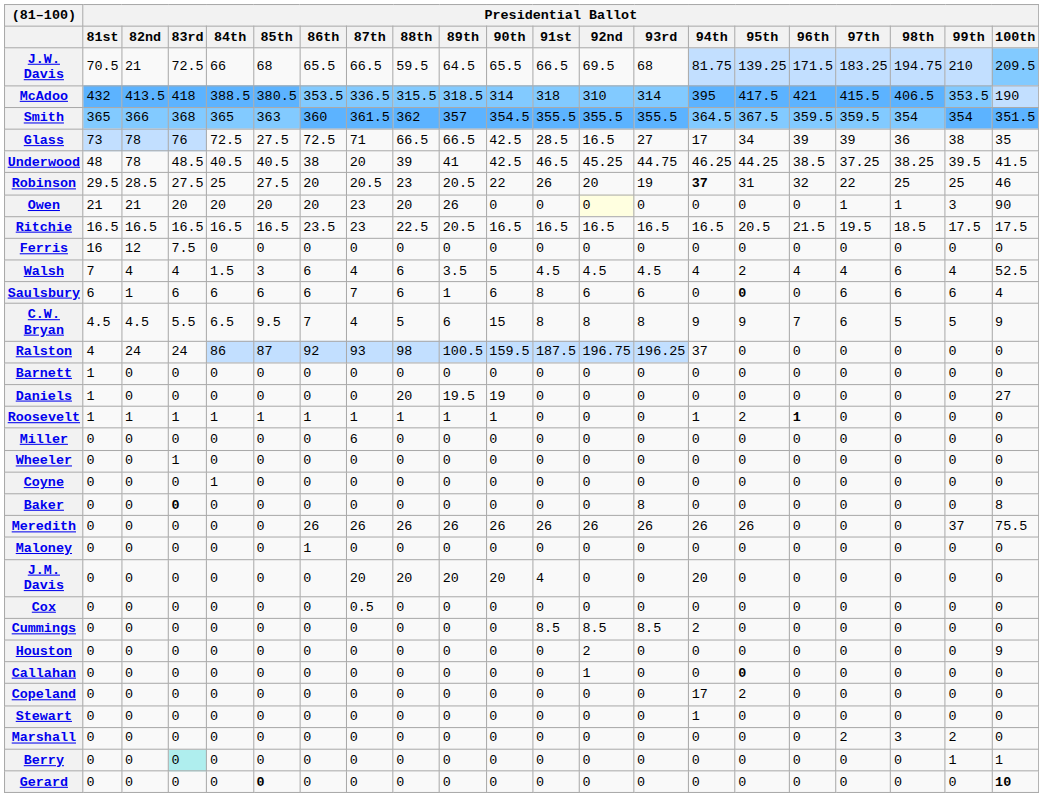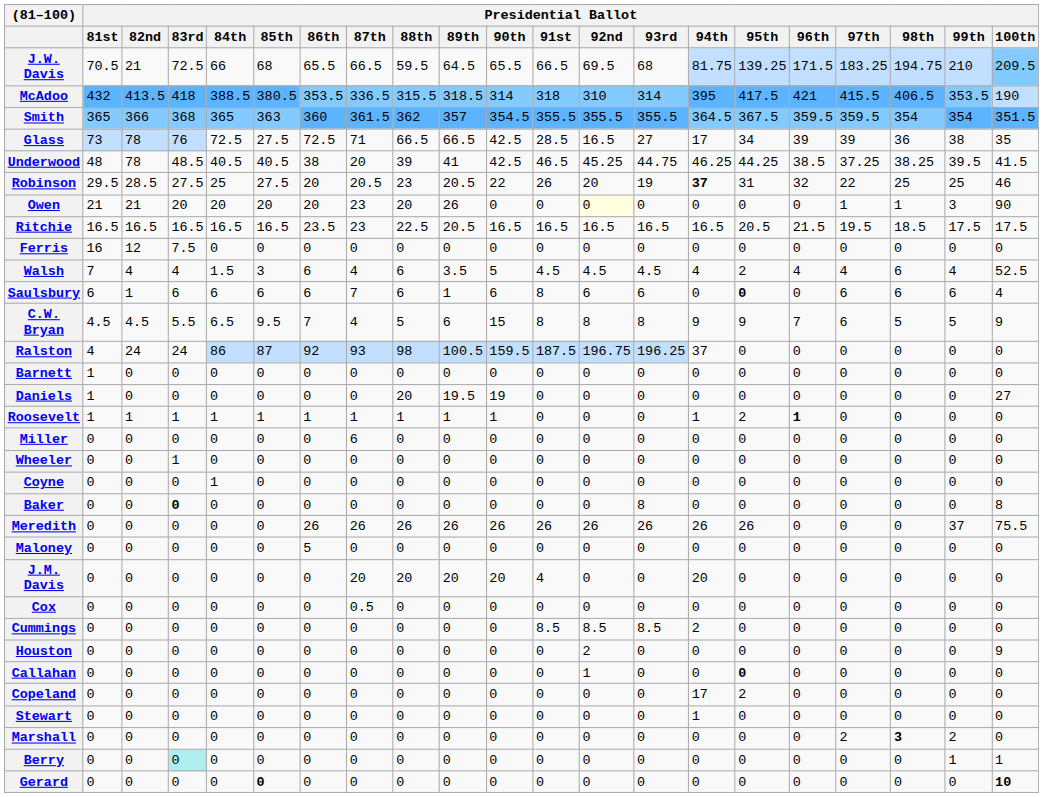 <table class="wikitable collapsible collapsed">
 <tr>
 <th>(81–100)</th>
 <th style="text-align:center" colspan="25"><strong>Presidential Ballot</strong></th>
 </tr>
 <tr>
 <th></th>
 <th>81st</th>
 <th>82nd</th>
 <th>83rd</th>
 <th>84th</th>
 <th>85th</th>
 <th>86th</th>
 <th>87th</th>
 <th>88th</th>
 <th>89th</th>
 <th>90th</th>
 <th>91st</th>
 <th>92nd</th>
 <th>93rd</th>
 <th>94th</th>
 <th>95th</th>
 <th>96th</th>
 <th>97th</th>
 <th>98th</th>
 <th>99th</th>
 <th>100th</th>
 </tr>
 <tr>
 <th><a href='#'>J.W. Davis</a></th>
 <td>70.5</td>
 <td>21</td>
 <td>72.5</td>
 <td>66</td>
 <td>68</td>
 <td>65.5</td>
 <td>66.5</td>
 <td>59.5</td>
 <td>64.5</td>
 <td>65.5</td>
 <td>66.5</td>
 <td>69.5</td>
 <td>68</td>
 <td style="background:#c2dfff;">81.75</td>
 <td style="background:#c2dfff;">139.25</td>
 <td style="background:#c2dfff;">171.5</td>
 <td style="background:#c2dfff;">183.25</td>
 <td style="background:#c2dfff;">194.75</td>
 <td style="background:#c2dfff;">210</td>
 <td style="background:#82caff;">209.5</td>
 </tr>
 <tr>
 <th><a href='#'>McAdoo</a></th>
 <td style="background:#5cb3ff;">432</td>
 <td style="background:#5cb3ff;">413.5</td>
 <td style="background:#5cb3ff;">418</td>
 <td style="background:#5cb3ff;">388.5</td>
 <td style="background:#5cb3ff;">380.5</td>
 <td style="background:#82caff;">353.5</td>
 <td style="background:#82caff;">336.5</td>
 <td style="background:#82caff;">315.5</td>
 <td style="background:#82caff;">318.5</td>
 <td style="background:#82caff;">314</td>
 <td style="background:#82caff;">318</td>
 <td style="background:#82caff;">310</td>
 <td style="background:#82caff;">314</td>
 <td style="background:#5cb3ff;">395</td>
 <td style="background:#5cb3ff;">417.5</td>
 <td style="background:#5cb3ff;">421</td>
 <td style="background:#5cb3ff;">415.5</td>
 <td style="background:#5cb3ff;">406.5</td>
 <td style="background:#82caff;">353.5</td>
 <td style="background:#c2dfff;">190</td>
 </tr>
 <tr>
 <th><a href='#'>Smith</a></th>
 <td style="background:#82caff;">365</td>
 <td style="background:#82caff;">366</td>
 <td style="background:#82caff;">368</td>
 <td style="background:#82caff;">365</td>
 <td style="background:#82caff;">363</td>
 <td style="background:#5cb3ff;">360</td>
 <td style="background:#5cb3ff;">361.5</td>
 <td style="background:#5cb3ff;">362</td>
 <td style="background:#5cb3ff;">357</td>
 <td style="background:#5cb3ff;">354.5</td>
 <td style="background:#5cb3ff;">355.5</td>
 <td style="background:#5cb3ff;">355.5</td>
 <td style="background:#5cb3ff;">355.5</td>
 <td style="background:#82caff;">364.5</td>
 <td style="background:#82caff;">367.5</td>
 <td style="background:#82caff;">359.5</td>
 <td style="background:#82caff;">359.5</td>
 <td style="background:#82caff;">354</td>
 <td style="background:#5cb3ff;">354</td>
 <td style="background:#5cb3ff;">351.5</td>
 </tr>
 <tr>
 <th><a href='#'>Glass</a></th>
 <td style="background:#c2dfff;">73</td>
 <td style="background:#c2dfff;">78</td>
 <td style="background:#c2dfff;">76</td>
 <td>72.5</td>
 <td>27.5</td>
 <td>72.5</td>
 <td>71</td>
 <td>66.5</td>
 <td>66.5</td>
 <td>42.5</td>
 <td>28.5</td>
 <td>16.5</td>
 <td>27</td>
 <td>17</td>
 <td>34</td>
 <td>39</td>
 <td>39</td>
 <td>36</td>
 <td>38</td>
 <td>35</td>
 </tr>
 <tr>
 <th><a href='#'>Underwood</a></th>
 <td>48</td>
 <td>78</td>
 <td>48.5</td>
 <td>40.5</td>
 <td>40.5</td>
 <td>38</td>
 <td>20</td>
 <td>39</td>
 <td>41</td>
 <td>42.5</td>
 <td>46.5</td>
 <td>45.25</td>
 <td>44.75</td>
 <td>46.25</td>
 <td>44.25</td>
 <td>38.5</td>
 <td>37.25</td>
 <td>38.25</td>
 <td>39.5</td>
 <td>41.5</td>
 </tr>
 <tr>
 <th><a href='#'>Robinson</a></th>
 <td>29.5</td>
 <td>28.5</td>
 <td>27.5</td>
 <td>25</td>
 <td>27.5</td>
 <td>20</td>
 <td>20.5</td>
 <td>23</td>
 <td>20.5</td>
 <td>22</td>
 <td>26</td>
 <td>20</td>
 <td>19</td>
 <td><strong>37</strong></td>
 <td>31</td>
 <td>32</td>
 <td>22</td>
 <td>25</td>
 <td>25</td>
 <td>46</td>
 </tr>
 <tr>
 <th><a href='#'>Owen</a></th>
 <td>21</td>
 <td>21</td>
 <td>20</td>
 <td>20</td>
 <td>20</td>
 <td>20</td>
 <td>23</td>
 <td>20</td>
 <td>26</td>
 <td>0</td>
 <td>0</td>
 <td style="background: lightyellow;">0</td>
 <td>0</td>
 <td>0</td>
 <td>0</td>
 <td>0</td>
 <td>1</td>
 <td>1</td>
 <td>3</td>
 <td>90</td>
 </tr>
 <tr>
 <th><a href='#'>Ritchie</a></th>
 <td>16.5</td>
 <td>16.5</td>
 <td>16.5</td>
 <td>16.5</td>
 <td>16.5</td>
 <td>23.5</td>
 <td>23</td>
 <td>22.5</td>
 <td>20.5</td>
 <td>16.5</td>
 <td>16.5</td>
 <td>16.5</td>
 <td>16.5</td>
 <td>16.5</td>
 <td>20.5</td>
 <td>21.5</td>
 <td>19.5</td>
 <td>18.5</td>
 <td>17.5</td>
 <td>17.5</td>
 </tr>
 <tr>
 <th><a href='#'>Ferris</a></th>
 <td>16</td>
 <td>12</td>
 <td>7.5</td>
 <td>0</td>
 <td>0</td>
 <td>0</td>
 <td>0</td>
 <td>0</td>
 <td>0</td>
 <td>0</td>
 <td>0</td>
 <td>0</td>
 <td>0</td>
 <td>0</td>
 <td>0</td>
 <td>0</td>
 <td>0</td>
 <td>0</td>
 <td>0</td>
 <td>0</td>
 </tr>
 <tr>
 <th><a href='#'>Walsh</a></th>
 <td>7</td>
 <td>4</td>
 <td>4</td>
 <td>1.5</td>
 <td>3</td>
 <td>6</td>
 <td>4</td>
 <td>6</td>
 <td>3.5</td>
 <td>5</td>
 <td>4.5</td>
 <td>4.5</td>
 <td>4.5</td>
 <td>4</td>
 <td>2</td>
 <td>4</td>
 <td>4</td>
 <td>6</td>
 <td>4</td>
 <td>52.5</td>
 </tr>
 <tr>
 <th><a href='#'>Saulsbury</a></th>
 <td>6</td>
 <td>1</td>
 <td>6</td>
 <td>6</td>
 <td>6</td>
 <td>6</td>
 <td>7</td>
 <td>6</td>
 <td>1</td>
 <td>6</td>
 <td>8</td>
 <td>6</td>
 <td>6</td>
 <td>0</td>
 <td><strong>0</strong></td>
 <td>0</td>
 <td>6</td>
 <td>6</td>
 <td>6</td>
 <td>4</td>
 </tr>
 <tr>
 <th><a href='#'>C.W. Bryan</a></th>
 <td>4.5</td>
 <td>4.5</td>
 <td>5.5</td>
 <td>6.5</td>
 <td>9.5</td>
 <td>7</td>
 <td>4</td>
 <td>5</td>
 <td>6</td>
 <td>15</td>
 <td>8</td>
 <td>8</td>
 <td>8</td>
 <td>9</td>
 <td>9</td>
 <td>7</td>
 <td>6</td>
 <td>5</td>
 <td>5</td>
 <td>9</td>
 </tr>
 <tr>
 <th><a href='#'>Ralston</a></th>
 <td>4</td>
 <td>24</td>
 <td>24</td>
 <td style="background:#c2dfff;">86</td>
 <td style="background:#c2dfff;">87</td>
 <td style="background:#c2dfff;">92</td>
 <td style="background:#c2dfff;">93</td>
 <td style="background:#c2dfff;">98</td>
 <td style="background:#c2dfff;">100.5</td>
 <td style="background:#c2dfff;">159.5</td>
 <td style="background:#c2dfff;">187.5</td>
 <td style="background:#c2dfff;">196.75</td>
 <td style="background:#c2dfff;">196.25</td>
 <td>37</td>
 <td>0</td>
 <td>0</td>
 <td>0</td>
 <td>0</td>
 <td>0</td>
 <td>0</td>
 </tr>
 <tr>
 <th><a href='#'>Barnett</a></th>
 <td>1</td>
 <td>0</td>
 <td>0</td>
 <td>0</td>
 <td>0</td>
 <td>0</td>
 <td>0</td>
 <td>0</td>
 <td>0</td>
 <td>0</td>
 <td>0</td>
 <td>0</td>
 <td>0</td>
 <td>0</td>
 <td>0</td>
 <td>0</td>
 <td>0</td>
 <td>0</td>
 <td>0</td>
 <td>0</td>
 </tr>
 <tr>
 <th><a href='#'>Daniels</a></th>
 <td>1</td>
 <td>0</td>
 <td>0</td>
 <td>0</td>
 <td>0</td>
 <td>0</td>
 <td>0</td>
 <td>20</td>
 <td>19.5</td>
 <td>19</td>
 <td>0</td>
 <td>0</td>
 <td>0</td>
 <td>0</td>
 <td>0</td>
 <td>0</td>
 <td>0</td>
 <td>0</td>
 <td>0</td>
 <td>27</td>
 </tr>
 <tr>
 <th><a href='#'>Roosevelt</a></th>
 <td>1</td>
 <td>1</td>
 <td>1</td>
 <td>1</td>
 <td>1</td>
 <td>1</td>
 <td>1</td>
 <td>1</td>
 <td>1</td>
 <td>1</td>
 <td>0</td>
 <td>0</td>
 <td>0</td>
 <td>1</td>
 <td>2</td>
 <td><strong>1</strong></td>
 <td>0</td>
 <td>0</td>
 <td>0</td>
 <td>0</td>
 </tr>
 <tr>
 <th><a href='#'>Miller</a></th>
 <td>0</td>
 <td>0</td>
 <td>0</td>
 <td>0</td>
 <td>0</td>
 <td>0</td>
 <td>6</td>
 <td>0</td>
 <td>0</td>
 <td>0</td>
 <td>0</td>
 <td>0</td>
 <td>0</td>
 <td>0</td>
 <td>0</td>
 <td>0</td>
 <td>0</td>
 <td>0</td>
 <td>0</td>
 <td>0</td>
 </tr>
 <tr>
 <th><a href='#'>Wheeler</a></th>
 <td>0</td>
 <td>0</td>
 <td>1</td>
 <td>0</td>
 <td>0</td>
 <td>0</td>
 <td>0</td>
 <td>0</td>
 <td>0</td>
 <td>0</td>
 <td>0</td>
 <td>0</td>
 <td>0</td>
 <td>0</td>
 <td>0</td>
 <td>0</td>
 <td>0</td>
 <td>0</td>
 <td>0</td>
 <td>0</td>
 </tr>
 <tr>
 <th><a href='#'>Coyne</a></th>
 <td>0</td>
 <td>0</td>
 <td>0</td>
 <td>1</td>
 <td>0</td>
 <td>0</td>
 <td>0</td>
 <td>0</td>
 <td>0</td>
 <td>0</td>
 <td>0</td>
 <td>0</td>
 <td>0</td>
 <td>0</td>
 <td>0</td>
 <td>0</td>
 <td>0</td>
 <td>0</td>
 <td>0</td>
 <td>0</td>
 </tr>
 <tr>
 <th><a href='#'>Baker</a></th>
 <td>0</td>
 <td>0</td>
 <td><strong>0</strong></td>
 <td>0</td>
 <td>0</td>
 <td>0</td>
 <td>0</td>
 <td>0</td>
 <td>0</td>
 <td>0</td>
 <td>0</td>
 <td>0</td>
 <td>8</td>
 <td>0</td>
 <td>0</td>
 <td>0</td>
 <td>0</td>
 <td>0</td>
 <td>0</td>
 <td>8</td>
 </tr>
 <tr>
 <th><a href='#'>Meredith</a></th>
 <td>0</td>
 <td>0</td>
 <td>0</td>
 <td>0</td>
 <td>0</td>
 <td>26</td>
 <td>26</td>
 <td>26</td>
 <td>26</td>
 <td>26</td>
 <td>26</td>
 <td>26</td>
 <td>26</td>
 <td>26</td>
 <td>26</td>
 <td>0</td>
 <td>0</td>
 <td>0</td>
 <td>37</td>
 <td>75.5</td>
 </tr>
 <tr>
 <th><a href='#'>Maloney</a></th>
 <td>0</td>
 <td>0</td>
 <td>0</td>
 <td>0</td>
 <td>0</td>
-<td>1</td>
+<td>5</td>
 <td>0</td>
 <td>0</td>
 <td>0</td>
 <td>0</td>
 <td>0</td>
 <td>0</td>
 <td>0</td>
 <td>0</td>
 <td>0</td>
 <td>0</td>
 <td>0</td>
 <td>0</td>
 <td>0</td>
 <td>0</td>
 </tr>
 <tr>
 <th><a href='#'>J.M. Davis</a></th>
 <td>0</td>
 <td>0</td>
 <td>0</td>
 <td>0</td>
 <td>0</td>
 <td>0</td>
 <td>20</td>
 <td>20</td>
 <td>20</td>
 <td>20</td>
 <td>4</td>
 <td>0</td>
 <td>0</td>
 <td>20</td>
 <td>0</td>
 <td>0</td>
 <td>0</td>
 <td>0</td>
 <td>0</td>
 <td>0</td>
 </tr>
 <tr>
 <th><a href='#'>Cox</a></th>
 <td>0</td>
 <td>0</td>
 <td>0</td>
 <td>0</td>
 <td>0</td>
 <td>0</td>
 <td>0.5</td>
 <td>0</td>
 <td>0</td>
 <td>0</td>
 <td>0</td>
 <td>0</td>
 <td>0</td>
 <td>0</td>
 <td>0</td>
 <td>0</td>
 <td>0</td>
 <td>0</td>
 <td>0</td>
 <td>0</td>
 </tr>
 <tr>
 <th><a href='#'>Cummings</a></th>
 <td>0</td>
 <td>0</td>
 <td>0</td>
 <td>0</td>
 <td>0</td>
 <td>0</td>
 <td>0</td>
 <td>0</td>
 <td>0</td>
 <td>0</td>
 <td>8.5</td>
 <td>8.5</td>
 <td>8.5</td>
 <td>2</td>
 <td>0</td>
 <td>0</td>
 <td>0</td>
 <td>0</td>
 <td>0</td>
 <td>0</td>
 </tr>
 <tr>
 <th><a href='#'>Houston</a></th>
 <td>0</td>
 <td>0</td>
 <td>0</td>
 <td>0</td>
 <td>0</td>
 <td>0</td>
 <td>0</td>
 <td>0</td>
 <td>0</td>
 <td>0</td>
 <td>0</td>
 <td>2</td>
 <td>0</td>
 <td>0</td>
 <td>0</td>
 <td>0</td>
 <td>0</td>
 <td>0</td>
 <td>0</td>
 <td>9</td>
 </tr>
 <tr>
 <th><a href='#'>Callahan</a></th>
 <td>0</td>
 <td>0</td>
 <td>0</td>
 <td>0</td>
 <td>0</td>
 <td>0</td>
 <td>0</td>
 <td>0</td>
 <td>0</td>
 <td>0</td>
 <td>0</td>
 <td>1</td>
 <td>0</td>
 <td>0</td>
 <td><strong>0</strong></td>
 <td>0</td>
 <td>0</td>
 <td>0</td>
 <td>0</td>
 <td>0</td>
 </tr>
 <tr>
 <th><a href='#'>Copeland</a></th>
 <td>0</td>
 <td>0</td>
 <td>0</td>
 <td>0</td>
 <td>0</td>
 <td>0</td>
 <td>0</td>
 <td>0</td>
 <td>0</td>
 <td>0</td>
 <td>0</td>
 <td>0</td>
 <td>0</td>
 <td>17</td>
 <td>2</td>
 <td>0</td>
 <td>0</td>
 <td>0</td>
 <td>0</td>
 <td>0</td>
 </tr>
 <tr>
 <th><a href='#'>Stewart</a></th>
 <td>0</td>
 <td>0</td>
 <td>0</td>
 <td>0</td>
 <td>0</td>
 <td>0</td>
 <td>0</td>
 <td>0</td>
 <td>0</td>
 <td>0</td>
 <td>0</td>
 <td>0</td>
 <td>0</td>
 <td>1</td>
 <td>0</td>
 <td>0</td>
 <td>0</td>
 <td>0</td>
 <td>0</td>
 <td>0</td>
 </tr>
 <tr>
 <th><a href='#'>Marshall</a></th>
 <td>0</td>
 <td>0</td>
 <td>0</td>
 <td>0</td>
 <td>0</td>
 <td>0</td>
 <td>0</td>
 <td>0</td>
 <td>0</td>
 <td>0</td>
 <td>0</td>
 <td>0</td>
 <td>0</td>
 <td>0</td>
 <td>0</td>
 <td>0</td>
 <td>2</td>
-<td>3</td>
+<td><strong>3</strong></td>
 <td>2</td>
 <td>0</td>
 </tr>
 <tr>
 <th><a href='#'>Berry</a></th>
 <td>0</td>
 <td>0</td>
 <td style="background: paleturquoise;">0</td>
 <td>0</td>
 <td>0</td>
 <td>0</td>
 <td>0</td>
 <td>0</td>
 <td>0</td>
 <td>0</td>
 <td>0</td>
 <td>0</td>
 <td>0</td>
 <td>0</td>
 <td>0</td>
 <td>0</td>
 <td>0</td>
 <td>0</td>
 <td>1</td>
 <td>1</td>
 </tr>
 <tr>
 <th><a href='#'>Gerard</a></th>
 <td>0</td>
 <td>0</td>
 <td>0</td>
 <td>0</td>
 <td><strong>0</strong></td>
 <td>0</td>
 <td>0</td>
 <td>0</td>
 <td>0</td>
 <td>0</td>
 <td>0</td>
 <td>0</td>
 <td>0</td>
 <td>0</td>
 <td>0</td>
 <td>0</td>
 <td>0</td>
 <td>0</td>
 <td>0</td>
 <td><strong>10</strong></td>
 </tr>
 </table>
